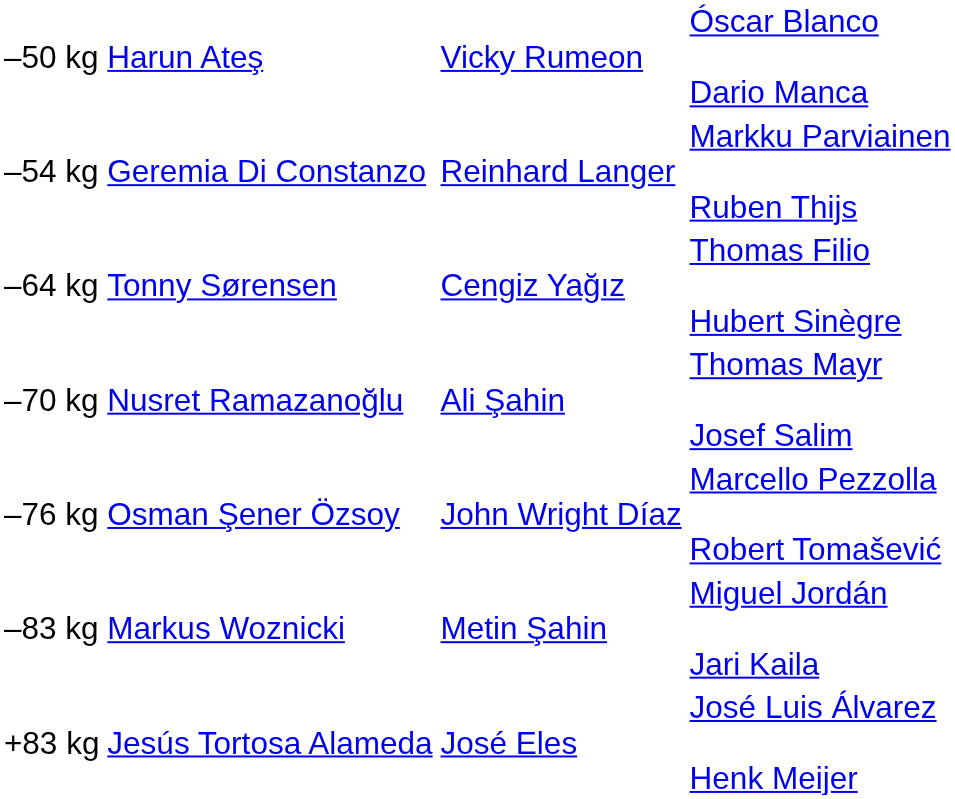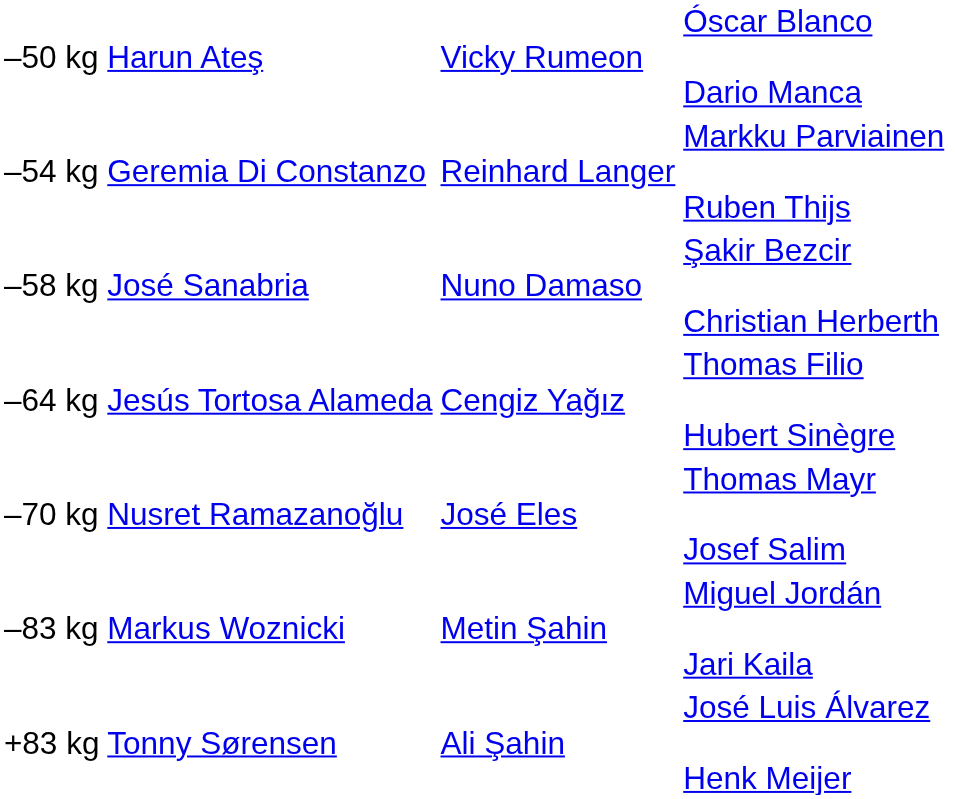 <table>
 <tr>
 <td>–50 kg</td>
 <td><a href='#'>Harun Ateş</a> <br> </td>
 <td><a href='#'>Vicky Rumeon</a> <br> </td>
 <td><a href='#'>Óscar Blanco</a> <br><br> <a href='#'>Dario Manca</a> <br> </td>
 </tr>
 <tr>
 <td>–54 kg</td>
 <td><a href='#'>Geremia Di Constanzo</a> <br> </td>
 <td><a href='#'>Reinhard Langer</a> <br> </td>
 <td><a href='#'>Markku Parviainen</a> <br><br> <a href='#'>Ruben Thijs</a> <br> </td>
 </tr>
 <tr>
+<td>–58 kg</td>
+<td><a href='#'>José Sanabria</a> <br> </td>
+<td><a href='#'>Nuno Damaso</a> <br> </td>
+<td><a href='#'>Şakir Bezcir</a> <br><br> <a href='#'>Christian Herberth</a> <br> </td>
+</tr>
+<tr>
 <td>–64 kg</td>
-<td><a href='#'>Tonny Sørensen</a> <br> </td>
+<td><a href='#'>Jesús Tortosa Alameda</a> <br> </td>
 <td><a href='#'>Cengiz Yağız</a> <br> </td>
 <td><a href='#'>Thomas Filio</a> <br><br> <a href='#'>Hubert Sinègre</a> <br> </td>
 </tr>
 <tr>
 <td>–70 kg</td>
 <td><a href='#'>Nusret Ramazanoğlu</a> <br> </td>
-<td><a href='#'>Ali Şahin</a> <br> </td>
+<td><a href='#'>José Eles</a> <br> </td>
 <td><a href='#'>Thomas Mayr</a> <br><br> <a href='#'>Josef Salim</a> <br> </td>
-</tr>
-<tr>
-<td>–76 kg</td>
-<td><a href='#'>Osman Şener Özsoy</a> <br> </td>
-<td><a href='#'>John Wright Díaz</a> <br> </td>
-<td><a href='#'>Marcello Pezzolla</a> <br><br> <a href='#'>Robert Tomašević</a> <br> </td>
 </tr>
 <tr>
 <td>–83 kg</td>
 <td><a href='#'>Markus Woznicki</a> <br> </td>
 <td><a href='#'>Metin Şahin</a> <br> </td>
 <td><a href='#'>Miguel Jordán</a> <br><br> <a href='#'>Jari Kaila</a> <br> </td>
 </tr>
 <tr>
 <td>+83 kg</td>
-<td><a href='#'>Jesús Tortosa Alameda</a> <br> </td>
-<td><a href='#'>José Eles</a> <br> </td>
+<td><a href='#'>Tonny Sørensen</a> <br> </td>
+<td><a href='#'>Ali Şahin</a> <br> </td>
 <td><a href='#'>José Luis Álvarez</a> <br><br> <a href='#'>Henk Meijer</a> <br> </td>
 </tr>
 </table>
